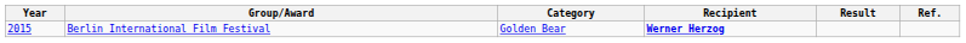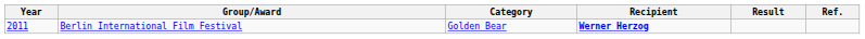 <table class="wikitable sortable" style="width: 99%;">
 <tr>
 <th>Year</th>
 <th>Group/Award</th>
 <th>Category</th>
 <th>Recipient</th>
 <th>Result</th>
 <th scope="col" class="unsortable">Ref.</th>
 </tr>
 <tr>
-<td><a href='#'>2015</a></td>
+<td><a href='#'>2011</a></td>
 <td><a href='#'>Berlin International Film Festival</a></td>
 <td><a href='#'>Golden Bear</a></td>
 <td><strong><a href='#'>Werner Herzog</a></strong></td>
 <td></td>
 <td align="center"></td>
 </tr>
 </table>
